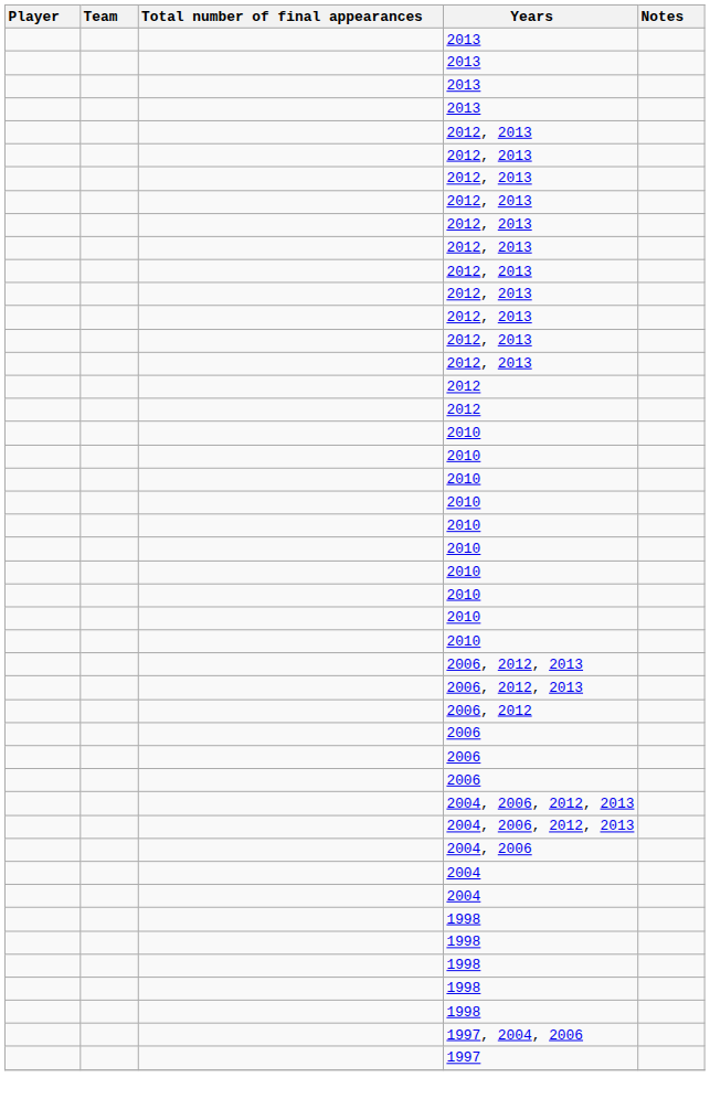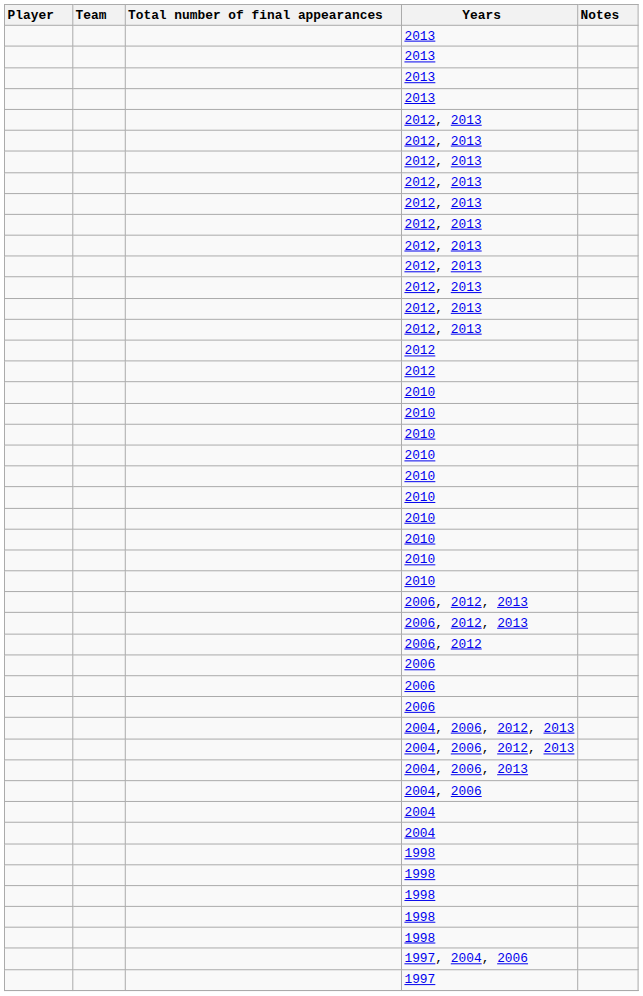 <table class="wikitable sortable" style="width:auto;">
 <tr>
 <th width="*"><strong>Player</strong>  </th>
 <th width="*"><strong>Team</strong>  </th>
 <th width="*"><strong>Total number of final appearances</strong>  </th>
 <th width="*"><strong>Years</strong>  </th>
 <th width="*"><strong>Notes</strong>  </th>
 </tr>
 <tr>
 <td></td>
 <td></td>
 <td></td>
 <td><a href='#'>2013</a></td>
 <td></td>
 </tr>
 <tr>
 <td></td>
 <td></td>
 <td></td>
 <td><a href='#'>2013</a></td>
 <td></td>
 </tr>
 <tr>
 <td></td>
 <td></td>
 <td></td>
 <td><a href='#'>2013</a></td>
 <td></td>
 </tr>
 <tr>
 <td></td>
 <td></td>
 <td></td>
 <td><a href='#'>2013</a></td>
 <td></td>
 </tr>
 <tr>
 <td></td>
 <td></td>
 <td></td>
 <td><a href='#'>2012</a>, <a href='#'>2013</a></td>
 <td></td>
 </tr>
 <tr>
 <td></td>
 <td></td>
 <td></td>
 <td><a href='#'>2012</a>, <a href='#'>2013</a></td>
 <td></td>
 </tr>
 <tr>
 <td></td>
 <td></td>
 <td></td>
 <td><a href='#'>2012</a>, <a href='#'>2013</a></td>
 <td></td>
 </tr>
 <tr>
 <td></td>
 <td></td>
 <td></td>
 <td><a href='#'>2012</a>, <a href='#'>2013</a></td>
 <td></td>
 </tr>
 <tr>
 <td></td>
 <td></td>
 <td></td>
 <td><a href='#'>2012</a>, <a href='#'>2013</a></td>
 <td></td>
 </tr>
 <tr>
 <td></td>
 <td></td>
 <td></td>
 <td><a href='#'>2012</a>, <a href='#'>2013</a></td>
 <td></td>
 </tr>
 <tr>
 <td></td>
 <td></td>
 <td></td>
 <td><a href='#'>2012</a>, <a href='#'>2013</a></td>
 <td></td>
 </tr>
 <tr>
 <td></td>
 <td></td>
 <td></td>
 <td><a href='#'>2012</a>, <a href='#'>2013</a></td>
 <td></td>
 </tr>
 <tr>
 <td></td>
 <td></td>
 <td></td>
 <td><a href='#'>2012</a>, <a href='#'>2013</a></td>
 <td></td>
 </tr>
 <tr>
 <td></td>
 <td></td>
 <td></td>
 <td><a href='#'>2012</a>, <a href='#'>2013</a></td>
 <td></td>
 </tr>
 <tr>
 <td></td>
 <td></td>
 <td></td>
 <td><a href='#'>2012</a>, <a href='#'>2013</a></td>
 <td></td>
 </tr>
 <tr>
 <td></td>
 <td></td>
 <td></td>
 <td><a href='#'>2012</a></td>
 <td></td>
 </tr>
 <tr>
 <td></td>
 <td></td>
 <td></td>
 <td><a href='#'>2012</a></td>
 <td></td>
 </tr>
 <tr>
 <td></td>
 <td></td>
 <td></td>
 <td><a href='#'>2010</a></td>
 <td></td>
 </tr>
 <tr>
 <td></td>
 <td></td>
 <td></td>
 <td><a href='#'>2010</a></td>
 <td></td>
 </tr>
 <tr>
 <td></td>
 <td></td>
 <td></td>
 <td><a href='#'>2010</a></td>
 <td></td>
 </tr>
 <tr>
 <td></td>
 <td></td>
 <td></td>
 <td><a href='#'>2010</a></td>
 <td></td>
 </tr>
 <tr>
 <td></td>
 <td></td>
 <td></td>
 <td><a href='#'>2010</a></td>
 <td></td>
 </tr>
 <tr>
 <td></td>
 <td></td>
 <td></td>
 <td><a href='#'>2010</a></td>
 <td></td>
 </tr>
 <tr>
 <td></td>
 <td></td>
 <td></td>
 <td><a href='#'>2010</a></td>
 <td></td>
 </tr>
 <tr>
 <td></td>
 <td></td>
 <td></td>
 <td><a href='#'>2010</a></td>
 <td></td>
 </tr>
 <tr>
 <td></td>
 <td></td>
 <td></td>
 <td><a href='#'>2010</a></td>
 <td></td>
 </tr>
 <tr>
 <td></td>
 <td></td>
 <td></td>
 <td><a href='#'>2010</a></td>
 <td></td>
 </tr>
 <tr>
 <td></td>
 <td></td>
 <td></td>
 <td><a href='#'>2006</a>, <a href='#'>2012</a>, <a href='#'>2013</a></td>
 <td></td>
 </tr>
 <tr>
 <td></td>
 <td></td>
 <td></td>
 <td><a href='#'>2006</a>, <a href='#'>2012</a>, <a href='#'>2013</a></td>
 <td></td>
 </tr>
 <tr>
 <td></td>
 <td></td>
 <td></td>
 <td><a href='#'>2006</a>, <a href='#'>2012</a></td>
 <td></td>
 </tr>
 <tr>
 <td></td>
 <td></td>
 <td></td>
 <td><a href='#'>2006</a></td>
 <td></td>
 </tr>
 <tr>
 <td></td>
 <td></td>
 <td></td>
 <td><a href='#'>2006</a></td>
 <td></td>
 </tr>
 <tr>
 <td></td>
 <td></td>
 <td></td>
 <td><a href='#'>2006</a></td>
 <td></td>
 </tr>
 <tr>
 <td></td>
 <td></td>
 <td></td>
 <td><a href='#'>2004</a>, <a href='#'>2006</a>, <a href='#'>2012</a>, <a href='#'>2013</a></td>
 <td></td>
 </tr>
 <tr>
 <td></td>
 <td></td>
 <td></td>
 <td><a href='#'>2004</a>, <a href='#'>2006</a>, <a href='#'>2012</a>, <a href='#'>2013</a></td>
 <td></td>
 </tr>
 <tr>
 <td></td>
 <td></td>
 <td></td>
+<td><a href='#'>2004</a>, <a href='#'>2006</a>, <a href='#'>2013</a></td>
+<td></td>
+</tr>
+<tr>
+<td></td>
+<td></td>
+<td></td>
 <td><a href='#'>2004</a>, <a href='#'>2006</a></td>
 <td></td>
 </tr>
 <tr>
 <td></td>
 <td></td>
 <td></td>
 <td><a href='#'>2004</a></td>
 <td></td>
 </tr>
 <tr>
 <td></td>
 <td></td>
 <td></td>
 <td><a href='#'>2004</a></td>
 <td></td>
 </tr>
 <tr>
 <td></td>
 <td></td>
 <td></td>
 <td><a href='#'>1998</a></td>
 <td></td>
 </tr>
 <tr>
 <td></td>
 <td></td>
 <td></td>
 <td><a href='#'>1998</a></td>
 <td></td>
 </tr>
 <tr>
 <td></td>
 <td></td>
 <td></td>
 <td><a href='#'>1998</a></td>
 <td></td>
 </tr>
 <tr>
 <td></td>
 <td></td>
 <td></td>
 <td><a href='#'>1998</a></td>
 <td></td>
 </tr>
 <tr>
 <td></td>
 <td></td>
 <td></td>
 <td><a href='#'>1998</a></td>
 <td></td>
 </tr>
 <tr>
 <td></td>
 <td></td>
 <td></td>
 <td><a href='#'>1997</a>, <a href='#'>2004</a>, <a href='#'>2006</a></td>
 <td></td>
 </tr>
 <tr>
 <td></td>
 <td></td>
 <td></td>
 <td><a href='#'>1997</a></td>
 <td></td>
 </tr>
 <tr>
 </tr>
 </table>
